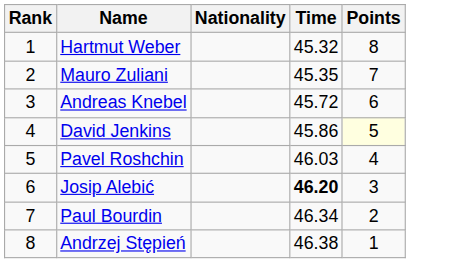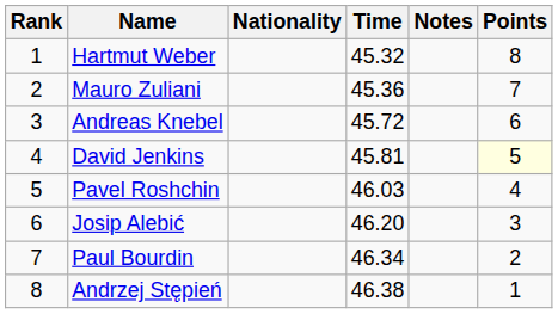 <table class="wikitable sortable" style="text-align:center">
 <tr>
 <th>Rank</th>
 <th>Name</th>
 <th>Nationality</th>
 <th>Time</th>
+<th>Notes</th>
 <th>Points</th>
 </tr>
 <tr>
 <td>1</td>
 <td align=left><a href='#'>Hartmut Weber</a></td>
 <td align=left></td>
 <td>45.32</td>
+<td></td>
 <td>8</td>
 </tr>
 <tr>
 <td>2</td>
 <td align=left><a href='#'>Mauro Zuliani</a></td>
 <td align=left></td>
-<td>45.35</td>
+<td>45.36</td>
+<td></td>
 <td>7</td>
 </tr>
 <tr>
 <td>3</td>
 <td align=left><a href='#'>Andreas Knebel</a></td>
 <td align=left></td>
 <td>45.72</td>
+<td></td>
 <td>6</td>
 </tr>
 <tr>
 <td>4</td>
 <td align=left><a href='#'>David Jenkins</a></td>
 <td align=left></td>
-<td>45.86</td>
+<td>45.81</td>
+<td></td>
 <td style="background: lightyellow;">5</td>
 </tr>
 <tr>
 <td>5</td>
 <td align=left><a href='#'>Pavel Roshchin</a></td>
 <td align=left></td>
 <td>46.03</td>
+<td></td>
 <td>4</td>
 </tr>
 <tr>
 <td>6</td>
 <td align=left><a href='#'>Josip Alebić</a></td>
 <td align=left></td>
-<td><strong>46.20</strong></td>
+<td>46.20</td>
+<td></td>
 <td>3</td>
 </tr>
 <tr>
 <td>7</td>
 <td align=left><a href='#'>Paul Bourdin</a></td>
 <td align=left></td>
 <td>46.34</td>
+<td></td>
 <td>2</td>
 </tr>
 <tr>
 <td>8</td>
 <td align=left><a href='#'>Andrzej Stępień</a></td>
 <td align=left></td>
 <td>46.38</td>
+<td></td>
 <td>1</td>
 </tr>
 </table>
